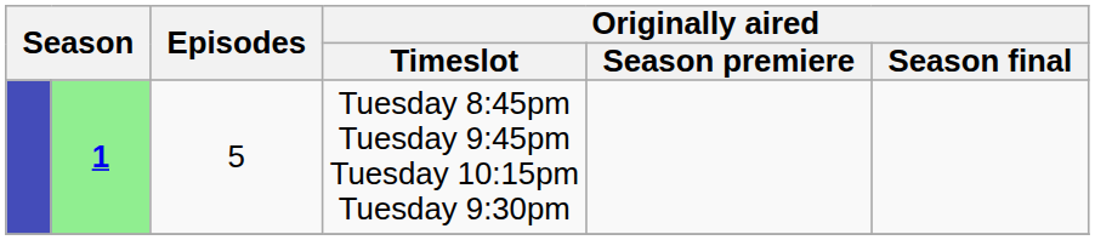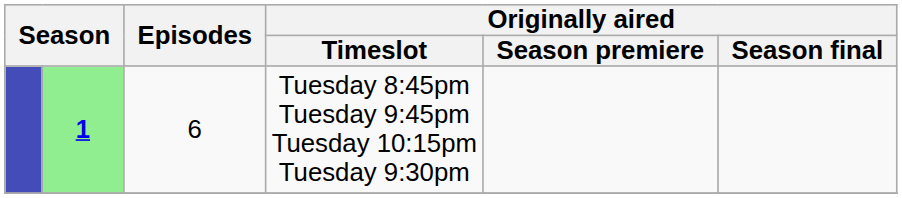 <table class="wikitable">
 <tr>
 <th scope="col" colspan="2" rowspan="2" style="padding:0 8px;">Season</th>
 <th scope="col" rowspan="2" style="padding:0 8px;">Episodes</th>
 <th scope="col" colspan="3" style="padding:0 8px;">Originally aired</th>
 </tr>
 <tr>
 <th scope="col" style="padding:0 8px;">Timeslot</th>
 <th scope="col" style="padding:0 8px;">Season premiere</th>
 <th scope="col" style="padding:0 8px;">Season final</th>
 </tr>
 <tr>
 <td style="background:#444cb9; height:5px;"></td>
 <td style="background: lightgreen; text-align:center;"><strong><a href='#'>1</a></strong></td>
-<td style="text-align:center;">5</td>
+<td style="text-align:center;">6</td>
 <td style="text-align:center;">Tuesday 8:45pm <br>Tuesday 9:45pm <br>Tuesday 10:15pm <br>Tuesday 9:30pm </td>
 <td style="text-align:center;"></td>
 <td style="text-align:center;"></td>
 </tr>
 <tr>
 </tr>
 </table>
